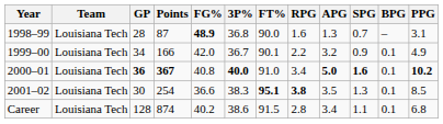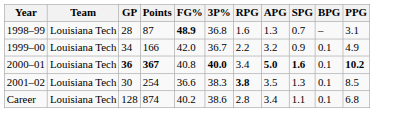 <table class="wikitable">
 <tr>
 <th>Year</th>
 <th>Team</th>
 <th>GP</th>
 <th>Points</th>
 <th>FG%</th>
 <th>3P%</th>
-<th>FT%</th>
 <th>RPG</th>
 <th>APG</th>
 <th>SPG</th>
 <th>BPG</th>
 <th>PPG</th>
 </tr>
 <tr>
 <td>1998–99</td>
 <td>Louisiana Tech</td>
 <td>28</td>
 <td>87</td>
 <td><strong>48.9</strong></td>
 <td>36.8</td>
-<td>90.0</td>
 <td>1.6</td>
 <td>1.3</td>
 <td>0.7</td>
 <td>–</td>
 <td>3.1</td>
 </tr>
 <tr>
 <td>1999–00</td>
 <td>Louisiana Tech</td>
 <td>34</td>
 <td>166</td>
 <td>42.0</td>
 <td>36.7</td>
-<td>90.1</td>
 <td>2.2</td>
 <td>3.2</td>
 <td>0.9</td>
 <td>0.1</td>
 <td>4.9</td>
 </tr>
 <tr>
 <td>2000–01</td>
 <td>Louisiana Tech</td>
 <td><strong>36</strong></td>
 <td><strong>367</strong></td>
 <td>40.8</td>
 <td><strong>40.0</strong></td>
-<td>91.0</td>
 <td>3.4</td>
 <td><strong>5.0</strong></td>
 <td><strong>1.6</strong></td>
 <td>0.1</td>
 <td><strong>10.2</strong></td>
 </tr>
 <tr>
 <td>2001–02</td>
 <td>Louisiana Tech</td>
 <td>30</td>
 <td>254</td>
 <td>36.6</td>
 <td>38.3</td>
-<td><strong>95.1</strong></td>
 <td><strong>3.8</strong></td>
 <td>3.5</td>
 <td>1.3</td>
 <td>0.1</td>
 <td>8.5</td>
 </tr>
 <tr>
 <td>Career</td>
 <td>Louisiana Tech</td>
 <td>128</td>
 <td>874</td>
 <td>40.2</td>
 <td>38.6</td>
-<td>91.5</td>
 <td>2.8</td>
 <td>3.4</td>
 <td>1.1</td>
 <td>0.1</td>
 <td>6.8</td>
 </tr>
 </table>
